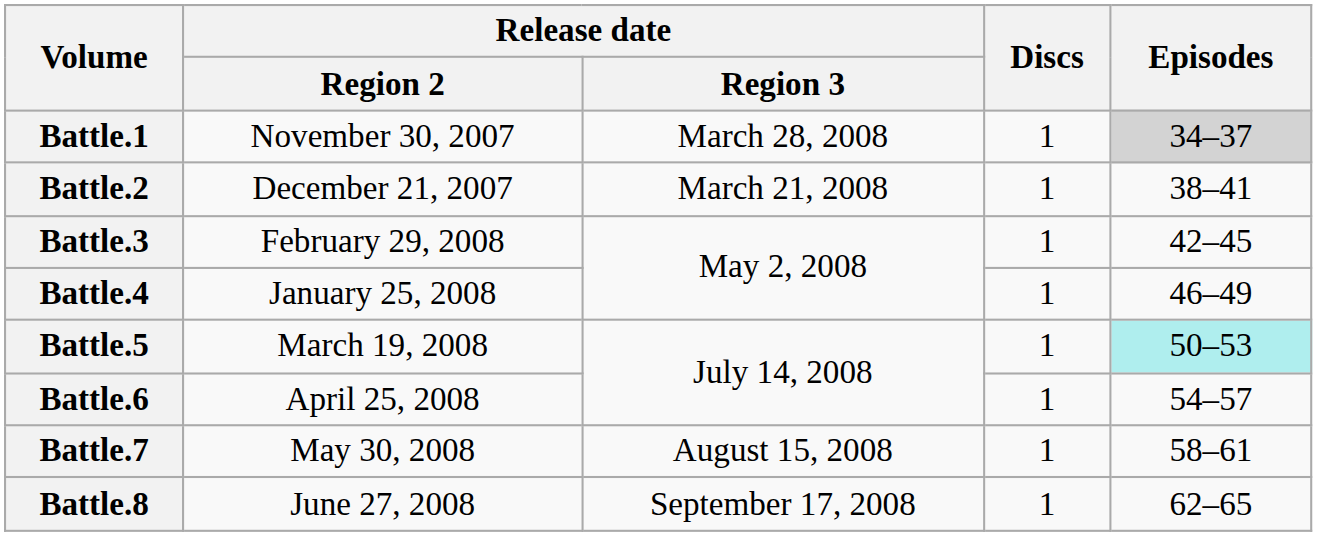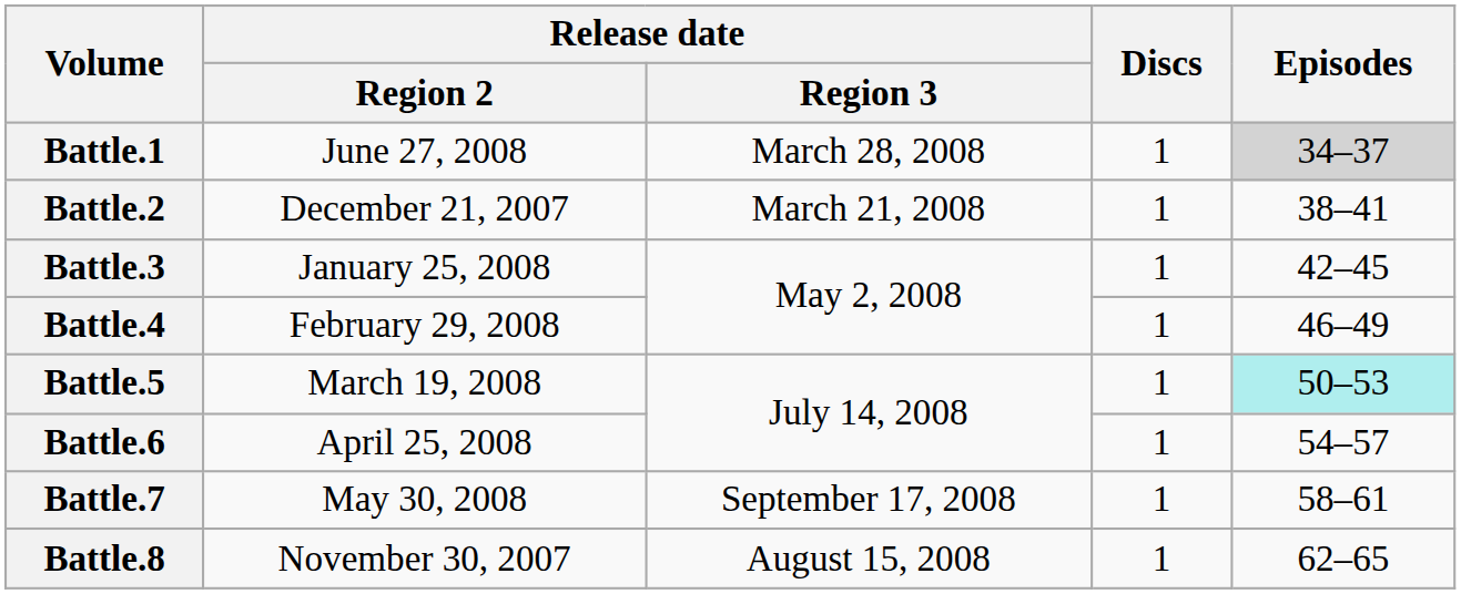 <table class="wikitable" style="width: 50%; text-align: center;">
 <tr>
 <th rowspan=2>Volume</th>
 <th colspan=2>Release date</th>
 <th rowspan=2>Discs</th>
 <th rowspan=2>Episodes</th>
 </tr>
 <tr>
 <th>Region 2</th>
 <th>Region 3</th>
 </tr>
 <tr>
 <th>Battle.1</th>
-<td>November 30, 2007</td>
+<td>June 27, 2008</td>
 <td>March 28, 2008</td>
 <td>1</td>
 <td style="background: lightgrey;">34–37</td>
 </tr>
 <tr>
 <th>Battle.2</th>
 <td>December 21, 2007</td>
 <td>March 21, 2008</td>
 <td>1</td>
 <td>38–41</td>
 </tr>
 <tr>
 <th>Battle.3</th>
-<td>February 29, 2008</td>
+<td>January 25, 2008</td>
 <td rowspan=2>May 2, 2008</td>
 <td>1</td>
 <td>42–45</td>
 </tr>
 <tr>
 <th>Battle.4</th>
-<td>January 25, 2008</td>
+<td>February 29, 2008</td>
 <td>1</td>
 <td>46–49</td>
 </tr>
 <tr>
 <th>Battle.5</th>
 <td>March 19, 2008</td>
 <td rowspan=2>July 14, 2008</td>
 <td>1</td>
 <td style="background: paleturquoise;">50–53</td>
 </tr>
 <tr>
 <th>Battle.6</th>
 <td>April 25, 2008</td>
 <td>1</td>
 <td>54–57</td>
 </tr>
 <tr>
 <th>Battle.7</th>
 <td>May 30, 2008</td>
-<td>August 15, 2008</td>
+<td>September 17, 2008</td>
 <td>1</td>
 <td>58–61</td>
 </tr>
 <tr>
 <th>Battle.8</th>
-<td>June 27, 2008</td>
-<td>September 17, 2008</td>
+<td>November 30, 2007</td>
+<td>August 15, 2008</td>
 <td>1</td>
 <td>62–65</td>
 </tr>
 </table>
